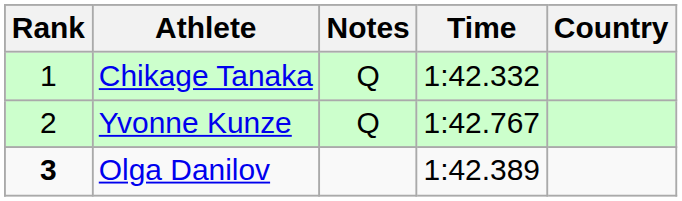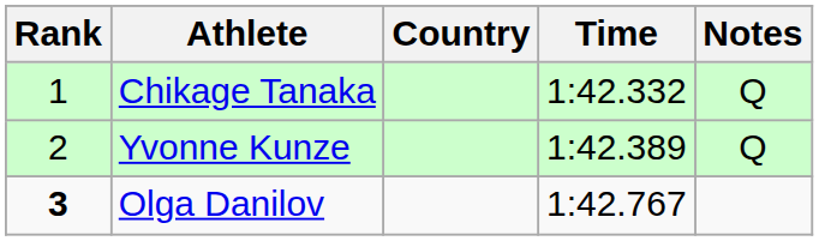 <table class="wikitable sortable" style="text-align:center">
 <tr>
 <th>Rank</th>
 <th>Athlete</th>
+<th>Country</th>
+<th>Time</th>
 <th>Notes</th>
-<th>Time</th>
-<th>Country</th>
 </tr>
 <tr bgcolor=ccffcc>
 <td>1</td>
 <td align=left><a href='#'>Chikage Tanaka</a></td>
+<td align=left></td>
+<td>1:42.332</td>
 <td>Q</td>
-<td>1:42.332</td>
-<td align=left></td>
 </tr>
 <tr bgcolor=ccffcc>
 <td>2</td>
 <td align=left><a href='#'>Yvonne Kunze</a></td>
+<td align=left></td>
+<td>1:42.389</td>
 <td>Q</td>
-<td>1:42.767</td>
-<td align=left></td>
 </tr>
 <tr>
 <td><strong>3</strong></td>
 <td align=left><a href='#'>Olga Danilov</a></td>
+<td align=left></td>
+<td>1:42.767</td>
 <td></td>
-<td>1:42.389</td>
-<td align=left></td>
 </tr>
 </table>
